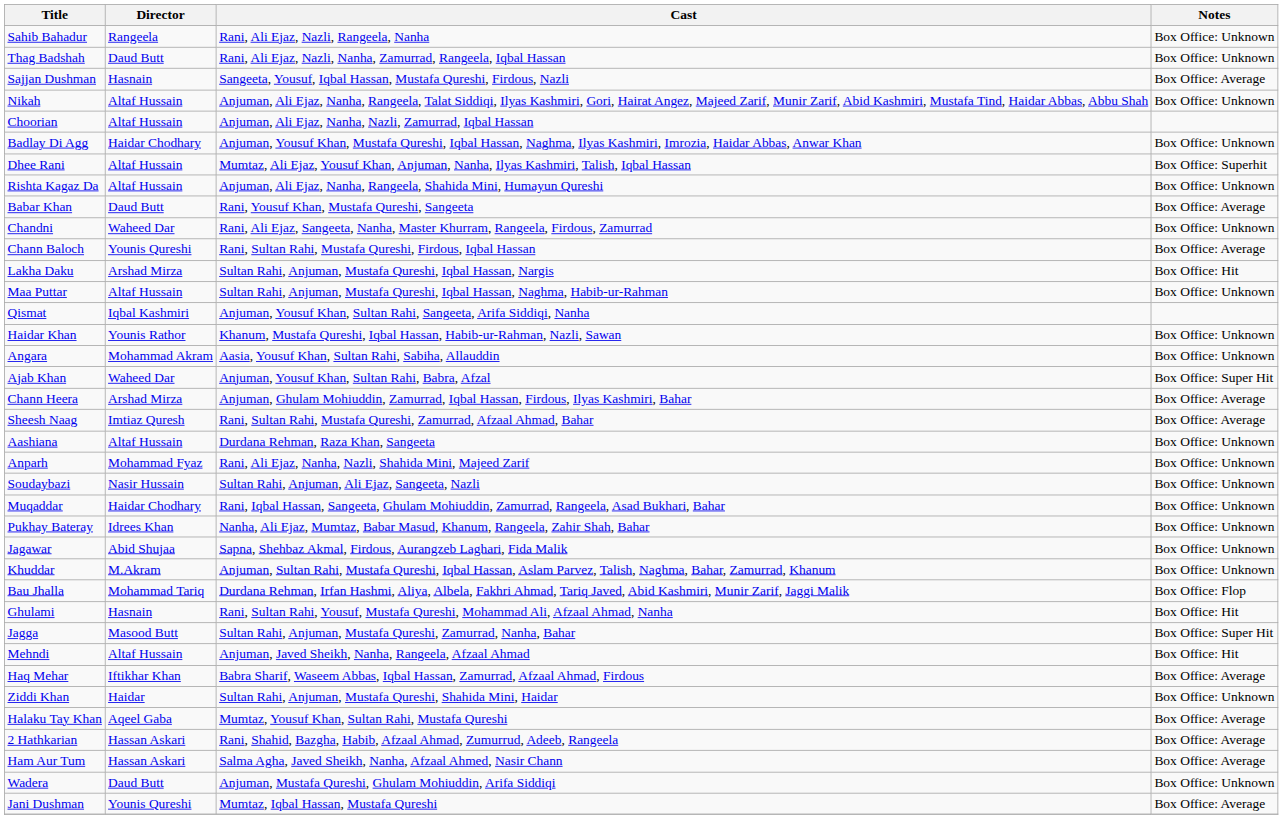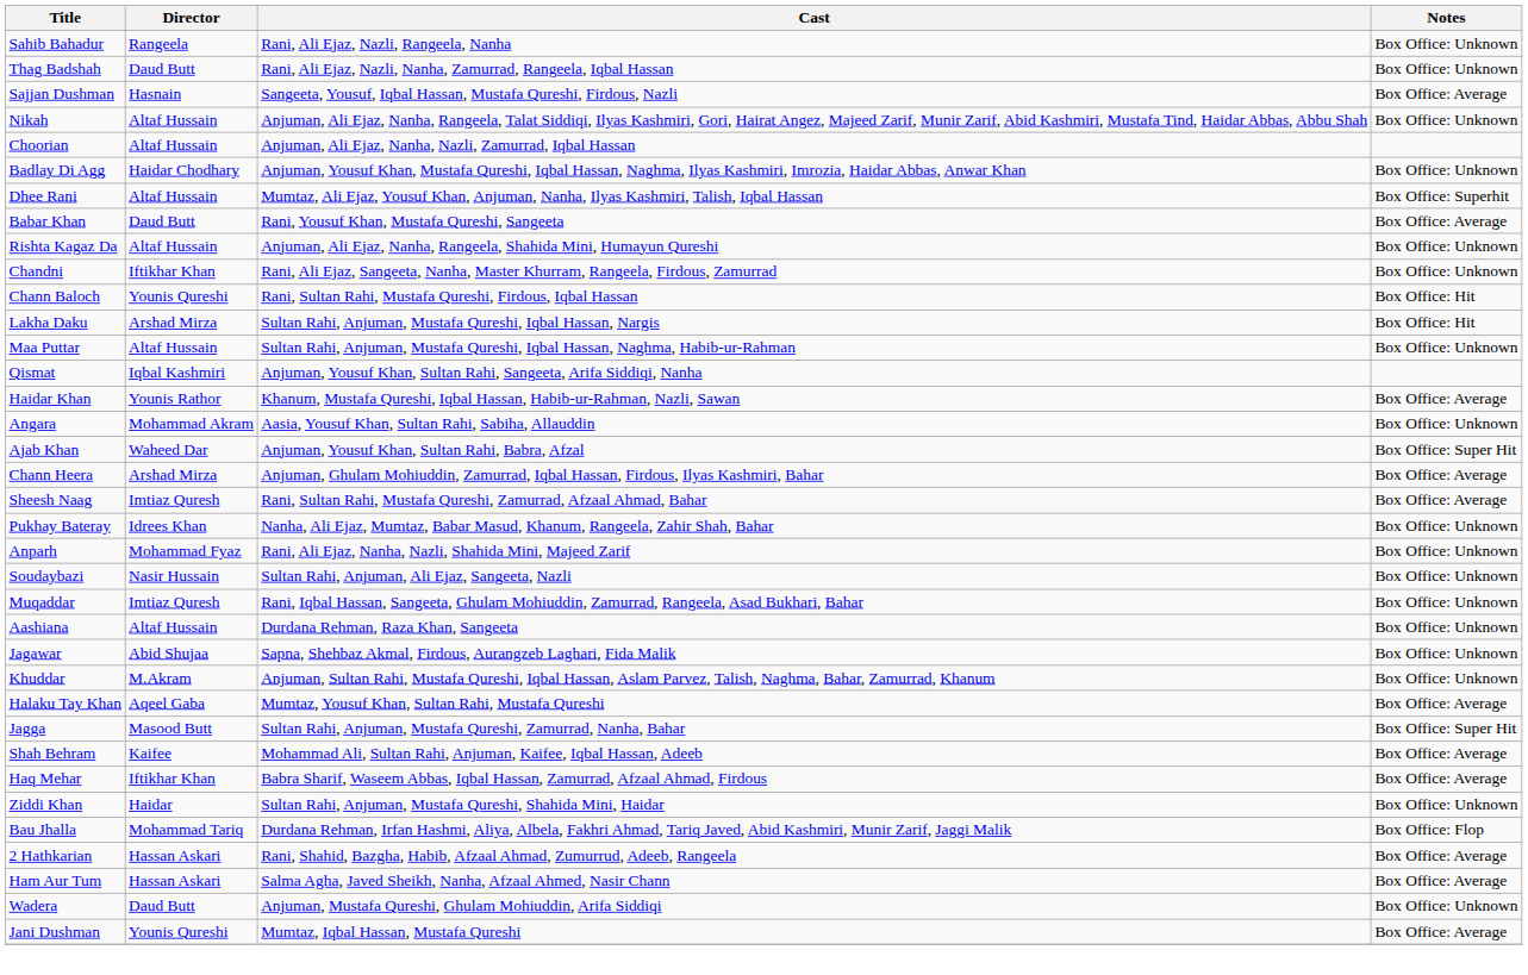 <table class="wikitable">
 <tr>
 <th>Title</th>
 <th>Director</th>
 <th>Cast</th>
 <th>Notes</th>
 </tr>
 <tr>
 <td><a href='#'>Sahib Bahadur</a></td>
 <td><a href='#'>Rangeela</a></td>
 <td><a href='#'>Rani</a>, <a href='#'>Ali Ejaz</a>, <a href='#'>Nazli</a>, <a href='#'>Rangeela</a>, <a href='#'>Nanha</a></td>
 <td>Box Office: Unknown</td>
 </tr>
 <tr>
 <td><a href='#'>Thag Badshah</a></td>
 <td><a href='#'>Daud Butt</a></td>
 <td><a href='#'>Rani</a>, <a href='#'>Ali Ejaz</a>, <a href='#'>Nazli</a>, <a href='#'>Nanha</a>, <a href='#'>Zamurrad</a>, <a href='#'>Rangeela</a>, <a href='#'>Iqbal Hassan</a></td>
 <td>Box Office: Unknown</td>
 </tr>
 <tr>
 <td><a href='#'>Sajjan Dushman</a></td>
 <td><a href='#'>Hasnain</a></td>
 <td><a href='#'>Sangeeta</a>, <a href='#'>Yousuf</a>, <a href='#'>Iqbal Hassan</a>, <a href='#'>Mustafa Qureshi</a>, <a href='#'>Firdous</a>, <a href='#'>Nazli</a></td>
 <td>Box Office: Average</td>
 </tr>
 <tr>
 <td><a href='#'>Nikah</a></td>
 <td><a href='#'>Altaf Hussain</a></td>
 <td><a href='#'>Anjuman</a>, <a href='#'>Ali Ejaz</a>, <a href='#'>Nanha</a>, <a href='#'>Rangeela</a>, <a href='#'>Talat Siddiqi</a>, <a href='#'>Ilyas Kashmiri</a>, <a href='#'>Gori</a>, <a href='#'>Hairat Angez</a>, <a href='#'>Majeed Zarif</a>, <a href='#'>Munir Zarif</a>, <a href='#'>Abid Kashmiri</a>, <a href='#'>Mustafa Tind</a>, <a href='#'>Haidar Abbas</a>, <a href='#'>Abbu Shah</a></td>
 <td>Box Office: Unknown</td>
 </tr>
 <tr>
 <td><a href='#'>Choorian</a></td>
 <td><a href='#'>Altaf Hussain</a></td>
 <td><a href='#'>Anjuman</a>, <a href='#'>Ali Ejaz</a>, <a href='#'>Nanha</a>, <a href='#'>Nazli</a>, <a href='#'>Zamurrad</a>, <a href='#'>Iqbal Hassan</a></td>
 </tr>
 <tr>
 <td><a href='#'>Badlay Di Agg</a></td>
 <td><a href='#'>Haidar Chodhary</a></td>
 <td><a href='#'>Anjuman</a>, <a href='#'>Yousuf Khan</a>, <a href='#'>Mustafa Qureshi</a>, <a href='#'>Iqbal Hassan</a>, <a href='#'>Naghma</a>, <a href='#'>Ilyas Kashmiri</a>, <a href='#'>Imrozia</a>, <a href='#'>Haidar Abbas</a>, <a href='#'>Anwar Khan</a></td>
 <td>Box Office: Unknown</td>
 </tr>
 <tr>
 <td><a href='#'>Dhee Rani</a></td>
 <td><a href='#'>Altaf Hussain</a></td>
 <td><a href='#'>Mumtaz</a>, <a href='#'>Ali Ejaz</a>, <a href='#'>Yousuf Khan</a>, <a href='#'>Anjuman</a>, <a href='#'>Nanha</a>, <a href='#'>Ilyas Kashmiri</a>, <a href='#'>Talish</a>, <a href='#'>Iqbal Hassan</a></td>
 <td>Box Office: Superhit</td>
 </tr>
 <tr>
+<td><a href='#'>Babar Khan</a></td>
+<td><a href='#'>Daud Butt</a></td>
+<td><a href='#'>Rani</a>, <a href='#'>Yousuf Khan</a>, <a href='#'>Mustafa Qureshi</a>, <a href='#'>Sangeeta</a></td>
+<td>Box Office: Average</td>
+</tr>
+<tr>
 <td><a href='#'>Rishta Kagaz Da</a></td>
 <td><a href='#'>Altaf Hussain</a></td>
 <td><a href='#'>Anjuman</a>, <a href='#'>Ali Ejaz</a>, <a href='#'>Nanha</a>, <a href='#'>Rangeela</a>, <a href='#'>Shahida Mini</a>, <a href='#'>Humayun Qureshi</a></td>
 <td>Box Office: Unknown</td>
 </tr>
 <tr>
-<td><a href='#'>Babar Khan</a></td>
-<td><a href='#'>Daud Butt</a></td>
-<td><a href='#'>Rani</a>, <a href='#'>Yousuf Khan</a>, <a href='#'>Mustafa Qureshi</a>, <a href='#'>Sangeeta</a></td>
-<td>Box Office: Average</td>
-</tr>
-<tr>
 <td><a href='#'>Chandni</a></td>
-<td><a href='#'>Waheed Dar</a></td>
+<td><a href='#'>Iftikhar Khan</a></td>
 <td><a href='#'>Rani</a>, <a href='#'>Ali Ejaz</a>, <a href='#'>Sangeeta</a>, <a href='#'>Nanha</a>, <a href='#'>Master Khurram</a>, <a href='#'>Rangeela</a>, <a href='#'>Firdous</a>, <a href='#'>Zamurrad</a></td>
 <td>Box Office: Unknown</td>
 </tr>
 <tr>
 <td><a href='#'>Chann Baloch</a></td>
 <td><a href='#'>Younis Qureshi</a></td>
 <td><a href='#'>Rani</a>, <a href='#'>Sultan Rahi</a>, <a href='#'>Mustafa Qureshi</a>, <a href='#'>Firdous</a>, <a href='#'>Iqbal Hassan</a></td>
-<td>Box Office: Average</td>
+<td>Box Office: Hit</td>
 </tr>
 <tr>
 <td><a href='#'>Lakha Daku</a></td>
 <td><a href='#'>Arshad Mirza</a></td>
 <td><a href='#'>Sultan Rahi</a>, <a href='#'>Anjuman</a>, <a href='#'>Mustafa Qureshi</a>, <a href='#'>Iqbal Hassan</a>, <a href='#'>Nargis</a></td>
 <td>Box Office: Hit</td>
 </tr>
 <tr>
 <td><a href='#'>Maa Puttar</a></td>
 <td><a href='#'>Altaf Hussain</a></td>
 <td><a href='#'>Sultan Rahi</a>, <a href='#'>Anjuman</a>, <a href='#'>Mustafa Qureshi</a>, <a href='#'>Iqbal Hassan</a>, <a href='#'>Naghma</a>, <a href='#'>Habib-ur-Rahman</a></td>
 <td>Box Office: Unknown</td>
 </tr>
 <tr>
 <td><a href='#'>Qismat</a></td>
 <td><a href='#'>Iqbal Kashmiri</a></td>
 <td><a href='#'>Anjuman</a>, <a href='#'>Yousuf Khan</a>, <a href='#'>Sultan Rahi</a>, <a href='#'>Sangeeta</a>, <a href='#'>Arifa Siddiqi</a>, <a href='#'>Nanha</a></td>
 </tr>
 <tr>
 <td><a href='#'>Haidar Khan</a></td>
 <td><a href='#'>Younis Rathor</a></td>
 <td><a href='#'>Khanum</a>, <a href='#'>Mustafa Qureshi</a>, <a href='#'>Iqbal Hassan</a>, <a href='#'>Habib-ur-Rahman</a>, <a href='#'>Nazli</a>, <a href='#'>Sawan</a></td>
-<td>Box Office: Unknown</td>
+<td>Box Office: Average</td>
 </tr>
 <tr>
 <td><a href='#'>Angara</a></td>
 <td><a href='#'>Mohammad Akram</a></td>
 <td><a href='#'>Aasia</a>, <a href='#'>Yousuf Khan</a>, <a href='#'>Sultan Rahi</a>, <a href='#'>Sabiha</a>, <a href='#'>Allauddin</a></td>
 <td>Box Office: Unknown</td>
 </tr>
 <tr>
 <td><a href='#'>Ajab Khan</a></td>
 <td><a href='#'>Waheed Dar</a></td>
 <td><a href='#'>Anjuman</a>, <a href='#'>Yousuf Khan</a>, <a href='#'>Sultan Rahi</a>, <a href='#'>Babra</a>, <a href='#'>Afzal</a></td>
 <td>Box Office: Super Hit</td>
 </tr>
 <tr>
 <td><a href='#'>Chann Heera</a></td>
 <td><a href='#'>Arshad Mirza</a></td>
 <td><a href='#'>Anjuman</a>, <a href='#'>Ghulam Mohiuddin</a>, <a href='#'>Zamurrad</a>, <a href='#'>Iqbal Hassan</a>, <a href='#'>Firdous</a>, <a href='#'>Ilyas Kashmiri</a>, <a href='#'>Bahar</a></td>
 <td>Box Office: Average</td>
 </tr>
 <tr>
 <td><a href='#'>Sheesh Naag</a></td>
 <td><a href='#'>Imtiaz Quresh</a></td>
 <td><a href='#'>Rani</a>, <a href='#'>Sultan Rahi</a>, <a href='#'>Mustafa Qureshi</a>, <a href='#'>Zamurrad</a>, <a href='#'>Afzaal Ahmad</a>, <a href='#'>Bahar</a></td>
 <td>Box Office: Average</td>
 </tr>
 <tr>
-<td><a href='#'>Aashiana</a></td>
-<td><a href='#'>Altaf Hussain</a></td>
-<td><a href='#'>Durdana Rehman</a>, <a href='#'>Raza Khan</a>, <a href='#'>Sangeeta</a></td>
+<td><a href='#'>Pukhay Bateray</a></td>
+<td><a href='#'>Idrees Khan</a></td>
+<td><a href='#'>Nanha</a>, <a href='#'>Ali Ejaz</a>, <a href='#'>Mumtaz</a>, <a href='#'>Babar Masud</a>, <a href='#'>Khanum</a>, <a href='#'>Rangeela</a>, <a href='#'>Zahir Shah</a>, <a href='#'>Bahar</a></td>
 <td>Box Office: Unknown</td>
 </tr>
 <tr>
 <td><a href='#'>Anparh</a></td>
 <td><a href='#'>Mohammad Fyaz</a></td>
 <td><a href='#'>Rani</a>, <a href='#'>Ali Ejaz</a>, <a href='#'>Nanha</a>, <a href='#'>Nazli</a>, <a href='#'>Shahida Mini</a>, <a href='#'>Majeed Zarif</a></td>
 <td>Box Office: Unknown</td>
 </tr>
 <tr>
 <td><a href='#'>Soudaybazi</a></td>
 <td><a href='#'>Nasir Hussain</a></td>
 <td><a href='#'>Sultan Rahi</a>, <a href='#'>Anjuman</a>, <a href='#'>Ali Ejaz</a>, <a href='#'>Sangeeta</a>, <a href='#'>Nazli</a></td>
 <td>Box Office: Unknown</td>
 </tr>
 <tr>
 <td><a href='#'>Muqaddar</a></td>
-<td><a href='#'>Haidar Chodhary</a></td>
+<td><a href='#'>Imtiaz Quresh</a></td>
 <td><a href='#'>Rani</a>, <a href='#'>Iqbal Hassan</a>, <a href='#'>Sangeeta</a>, <a href='#'>Ghulam Mohiuddin</a>, <a href='#'>Zamurrad</a>, <a href='#'>Rangeela</a>, <a href='#'>Asad Bukhari</a>, <a href='#'>Bahar</a></td>
 <td>Box Office: Unknown</td>
 </tr>
 <tr>
-<td><a href='#'>Pukhay Bateray</a></td>
-<td><a href='#'>Idrees Khan</a></td>
-<td><a href='#'>Nanha</a>, <a href='#'>Ali Ejaz</a>, <a href='#'>Mumtaz</a>, <a href='#'>Babar Masud</a>, <a href='#'>Khanum</a>, <a href='#'>Rangeela</a>, <a href='#'>Zahir Shah</a>, <a href='#'>Bahar</a></td>
+<td><a href='#'>Aashiana</a></td>
+<td><a href='#'>Altaf Hussain</a></td>
+<td><a href='#'>Durdana Rehman</a>, <a href='#'>Raza Khan</a>, <a href='#'>Sangeeta</a></td>
 <td>Box Office: Unknown</td>
 </tr>
 <tr>
 <td><a href='#'>Jagawar</a></td>
 <td><a href='#'>Abid Shujaa</a></td>
 <td><a href='#'>Sapna</a>, <a href='#'>Shehbaz Akmal</a>, <a href='#'>Firdous</a>, <a href='#'>Aurangzeb Laghari</a>, <a href='#'>Fida Malik</a></td>
 <td>Box Office: Unknown</td>
 </tr>
 <tr>
 <td><a href='#'>Khuddar</a></td>
 <td><a href='#'>M.Akram</a></td>
 <td><a href='#'>Anjuman</a>, <a href='#'>Sultan Rahi</a>, <a href='#'>Mustafa Qureshi</a>, <a href='#'>Iqbal Hassan</a>, <a href='#'>Aslam Parvez</a>, <a href='#'>Talish</a>, <a href='#'>Naghma</a>, <a href='#'>Bahar</a>, <a href='#'>Zamurrad</a>, <a href='#'>Khanum</a></td>
 <td>Box Office: Unknown</td>
 </tr>
 <tr>
-<td><a href='#'>Bau Jhalla</a></td>
-<td><a href='#'>Mohammad Tariq</a></td>
-<td><a href='#'>Durdana Rehman</a>, <a href='#'>Irfan Hashmi</a>, <a href='#'>Aliya</a>, <a href='#'>Albela</a>, <a href='#'>Fakhri Ahmad</a>, <a href='#'>Tariq Javed</a>, <a href='#'>Abid Kashmiri</a>, <a href='#'>Munir Zarif</a>, <a href='#'>Jaggi Malik</a></td>
-<td>Box Office: Flop</td>
-</tr>
-<tr>
-<td><a href='#'>Ghulami</a></td>
-<td><a href='#'>Hasnain</a></td>
-<td><a href='#'>Rani</a>, <a href='#'>Sultan Rahi</a>, <a href='#'>Yousuf</a>, <a href='#'>Mustafa Qureshi</a>, <a href='#'>Mohammad Ali</a>, <a href='#'>Afzaal Ahmad</a>, <a href='#'>Nanha</a></td>
-<td>Box Office: Hit</td>
+<td><a href='#'>Halaku Tay Khan</a></td>
+<td><a href='#'>Aqeel Gaba</a></td>
+<td><a href='#'>Mumtaz</a>, <a href='#'>Yousuf Khan</a>, <a href='#'>Sultan Rahi</a>, <a href='#'>Mustafa Qureshi</a></td>
+<td>Box Office: Average</td>
 </tr>
 <tr>
 <td><a href='#'>Jagga</a></td>
 <td><a href='#'>Masood Butt</a></td>
 <td><a href='#'>Sultan Rahi</a>, <a href='#'>Anjuman</a>, <a href='#'>Mustafa Qureshi</a>, <a href='#'>Zamurrad</a>, <a href='#'>Nanha</a>, <a href='#'>Bahar</a></td>
 <td>Box Office: Super Hit</td>
 </tr>
 <tr>
-<td><a href='#'>Mehndi</a></td>
-<td><a href='#'>Altaf Hussain</a></td>
-<td><a href='#'>Anjuman</a>, <a href='#'>Javed Sheikh</a>, <a href='#'>Nanha</a>, <a href='#'>Rangeela</a>, <a href='#'>Afzaal Ahmad</a></td>
-<td>Box Office: Hit</td>
+<td><a href='#'>Shah Behram</a></td>
+<td><a href='#'>Kaifee</a></td>
+<td><a href='#'>Mohammad Ali</a>, <a href='#'>Sultan Rahi</a>, <a href='#'>Anjuman</a>, <a href='#'>Kaifee</a>, <a href='#'>Iqbal Hassan</a>, <a href='#'>Adeeb</a></td>
+<td>Box Office: Average</td>
 </tr>
 <tr>
 <td><a href='#'>Haq Mehar</a></td>
 <td><a href='#'>Iftikhar Khan</a></td>
 <td><a href='#'>Babra Sharif</a>, <a href='#'>Waseem Abbas</a>, <a href='#'>Iqbal Hassan</a>, <a href='#'>Zamurrad</a>, <a href='#'>Afzaal Ahmad</a>, <a href='#'>Firdous</a></td>
 <td>Box Office: Average</td>
 </tr>
 <tr>
 <td><a href='#'>Ziddi Khan</a></td>
 <td><a href='#'>Haidar</a></td>
 <td><a href='#'>Sultan Rahi</a>, <a href='#'>Anjuman</a>, <a href='#'>Mustafa Qureshi</a>, <a href='#'>Shahida Mini</a>, <a href='#'>Haidar</a></td>
 <td>Box Office: Unknown</td>
 </tr>
 <tr>
-<td><a href='#'>Halaku Tay Khan</a></td>
-<td><a href='#'>Aqeel Gaba</a></td>
-<td><a href='#'>Mumtaz</a>, <a href='#'>Yousuf Khan</a>, <a href='#'>Sultan Rahi</a>, <a href='#'>Mustafa Qureshi</a></td>
-<td>Box Office: Average</td>
+<td><a href='#'>Bau Jhalla</a></td>
+<td><a href='#'>Mohammad Tariq</a></td>
+<td><a href='#'>Durdana Rehman</a>, <a href='#'>Irfan Hashmi</a>, <a href='#'>Aliya</a>, <a href='#'>Albela</a>, <a href='#'>Fakhri Ahmad</a>, <a href='#'>Tariq Javed</a>, <a href='#'>Abid Kashmiri</a>, <a href='#'>Munir Zarif</a>, <a href='#'>Jaggi Malik</a></td>
+<td>Box Office: Flop</td>
 </tr>
 <tr>
 <td><a href='#'>2 Hathkarian</a></td>
 <td><a href='#'>Hassan Askari</a></td>
 <td><a href='#'>Rani</a>, <a href='#'>Shahid</a>, <a href='#'>Bazgha</a>, <a href='#'>Habib</a>, <a href='#'>Afzaal Ahmad</a>, <a href='#'>Zumurrud</a>, <a href='#'>Adeeb</a>, <a href='#'>Rangeela</a></td>
 <td>Box Office: Average</td>
 </tr>
 <tr>
 <td><a href='#'>Ham Aur Tum</a></td>
 <td><a href='#'>Hassan Askari</a></td>
 <td><a href='#'>Salma Agha</a>, <a href='#'>Javed Sheikh</a>, <a href='#'>Nanha</a>, <a href='#'>Afzaal Ahmed</a>, <a href='#'>Nasir Chann</a></td>
 <td>Box Office: Average</td>
 </tr>
 <tr>
 <td><a href='#'>Wadera</a></td>
 <td><a href='#'>Daud Butt</a></td>
 <td><a href='#'>Anjuman</a>, <a href='#'>Mustafa Qureshi</a>, <a href='#'>Ghulam Mohiuddin</a>, <a href='#'>Arifa Siddiqi</a></td>
 <td>Box Office: Unknown</td>
 </tr>
 <tr>
 <td><a href='#'>Jani Dushman</a></td>
 <td><a href='#'>Younis Qureshi</a></td>
 <td><a href='#'>Mumtaz</a>, <a href='#'>Iqbal Hassan</a>, <a href='#'>Mustafa Qureshi</a></td>
 <td>Box Office: Average</td>
 </tr>
 <tr>
 </tr>
 </table>
